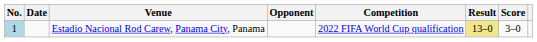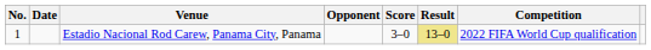 <table class="wikitable sortable">
 <tr>
 <th scope="col">No.</th>
 <th scope="col">Date</th>
 <th scope="col">Venue</th>
 <th scope="col">Opponent</th>
+<th scope="col">Score</th>
+<th scope="col">Result</th>
 <th scope="col">Competition</th>
-<th scope="col">Result</th>
-<th scope="col">Score</th>
 <th scope="col" class="unsortable"></th>
 </tr>
 <tr>
-<td style="background: lightblue; text-align:center">1</td>
+<td style="text-align:center">1</td>
 <td></td>
 <td><a href='#'>Estadio Nacional Rod Carew</a>, <a href='#'>Panama City</a>, Panama</td>
 <td></td>
+<td style="text-align:center">3–0</td>
+<td style="background: khaki; text-align:center">13–0</td>
 <td><a href='#'>2022 FIFA World Cup qualification</a></td>
-<td style="background: khaki; text-align:center">13–0</td>
-<td style="text-align:center">3–0</td>
 <td></td>
 </tr>
 </table>
